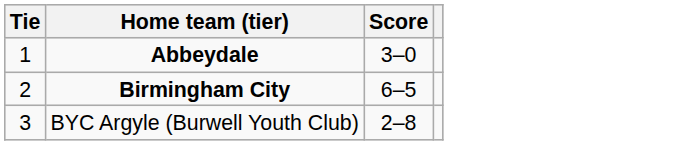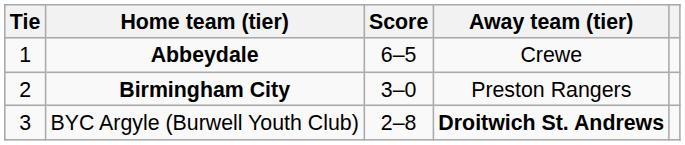 <table class="wikitable" style="text-align:center; font-size:85%">
 <tr>
 <th>Tie</th>
 <th>Home team (tier)</th>
 <th>Score</th>
+<th>Away team (tier)</th>
 <th></th>
 </tr>
 <tr>
 <td align="center">1</td>
 <td><strong>Abbeydale</strong></td>
-<td align="center">3–0</td>
+<td align="center">6–5 </td>
+<td>Crewe</td>
 <td></td>
 </tr>
 <tr>
 <td align="center">2</td>
 <td><strong>Birmingham City</strong></td>
-<td align="center">6–5 </td>
+<td align="center">3–0</td>
+<td>Preston Rangers</td>
 <td></td>
 </tr>
 <tr>
 <td align="center">3</td>
 <td>BYC Argyle (Burwell Youth Club)</td>
 <td align="center">2–8</td>
+<td><strong>Droitwich St. Andrews</strong></td>
 <td></td>
 </tr>
 </table>
